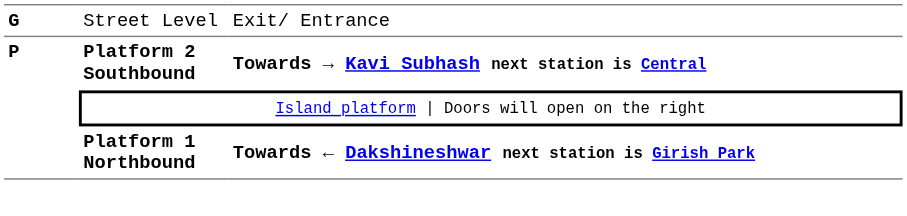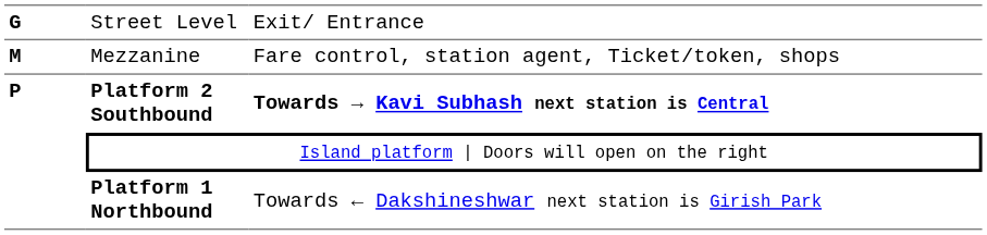 <table table border=0 cellspacing=0 cellpadding=3>
 <tr>
 <td style="width:50px; border-top:solid 1px gray; border-bottom:solid 1px gray; vertical-align:top;"><strong>G</strong></td>
 <td style="width:100px; border-top:solid 1px gray; border-bottom:solid 1px gray; vertical-align:top;">Street Level</td>
 <td style="width:390px; border-top:solid 1px gray; border-bottom:solid 1px gray; vertical-align:top;">Exit/ Entrance</td>
+</tr>
+<tr>
+<td style="border-bottom:solid 1px gray;"><strong>M</strong></td>
+<td style="border-bottom:solid 1px gray;">Mezzanine</td>
+<td style="border-bottom:solid 1px gray;">Fare control, station agent, Ticket/token, shops</td>
 </tr>
 <tr>
 <td style="border-bottom:solid 1px gray;" width=50 rowspan=3 valign=top><strong>P</strong></td>
 <td style="border-bottom:solid 1px white;" width=100><span><strong>Platform 2</strong><br><strong>Southbound</strong></span></td>
 <td style="border-bottom:solid 1px white;" width=500><strong>Towards → <a href='#'>Kavi Subhash</a> <small>next station is <a href='#'>Central</a></small></strong></td>
 </tr>
 <tr>
 <td style="border-top:solid 2px black;border-right:solid 2px black;border-left:solid 2px black;border-bottom:solid 2px black;text-align:center;" colspan=2><small><a href='#'>Island platform</a> | Doors will open on the right </small></td>
 </tr>
 <tr>
 <td style="border-bottom:solid 1px gray;" width=100><span><strong>Platform 1</strong><br><strong>Northbound</strong></span></td>
-<td style="border-bottom:solid 1px gray;" width="500"><strong>Towards ← <a href='#'>Dakshineshwar</a> <small>next station is <a href='#'>Girish Park</a></small></strong></td>
+<td style="border-bottom:solid 1px gray;" width="500">Towards ← <a href='#'>Dakshineshwar</a> <small>next station is <a href='#'>Girish Park</a></small></td>
 </tr>
 </table>
